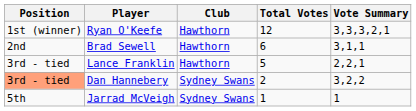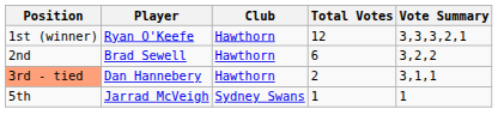 <table class="wikitable">
 <tr>
 <th>Position</th>
 <th>Player</th>
 <th>Club</th>
 <th>Total Votes</th>
 <th>Vote Summary</th>
 </tr>
 <tr>
 <td>1st (winner)</td>
 <td><a href='#'>Ryan O'Keefe</a></td>
 <td><a href='#'>Hawthorn</a></td>
 <td>12</td>
 <td>3,3,3,2,1</td>
 </tr>
 <tr>
 <td>2nd</td>
 <td><a href='#'>Brad Sewell</a></td>
 <td><a href='#'>Hawthorn</a></td>
 <td>6</td>
-<td>3,1,1</td>
-</tr>
-<tr>
-<td>3rd - tied</td>
-<td><a href='#'>Lance Franklin</a></td>
-<td><a href='#'>Hawthorn</a></td>
-<td>5</td>
-<td>2,2,1</td>
+<td>3,2,2</td>
 </tr>
 <tr>
 <td style="background: lightsalmon;">3rd - tied</td>
 <td><a href='#'>Dan Hannebery</a></td>
-<td><a href='#'>Sydney Swans</a></td>
+<td><a href='#'>Hawthorn</a></td>
 <td>2</td>
-<td>3,2,2</td>
+<td>3,1,1</td>
 </tr>
 <tr>
 <td>5th</td>
 <td><a href='#'>Jarrad McVeigh</a></td>
 <td><a href='#'>Sydney Swans</a></td>
 <td>1</td>
 <td>1</td>
 </tr>
 </table>
